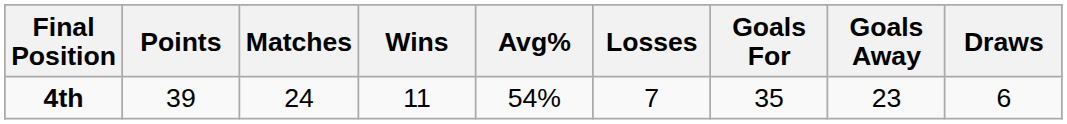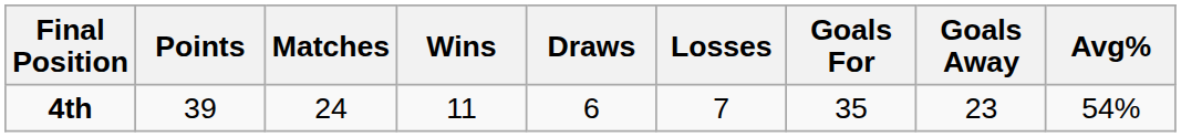 <table class="wikitable" style="font-size: 95%; text-align: center;">
 <tr>
 <th width=60>Final Position</th>
 <th width=60>Points</th>
 <th width=60>Matches</th>
 <th width=60>Wins</th>
-<th width=60>Avg%</th>
+<th width=60>Draws</th>
 <th width=60>Losses</th>
 <th width=60>Goals For</th>
 <th width=60>Goals Away</th>
-<th width=60>Draws</th>
+<th width=60>Avg%</th>
 </tr>
 <tr>
 <td><strong>4th</strong></td>
 <td>39</td>
 <td>24</td>
 <td>11</td>
-<td>54%</td>
+<td>6</td>
 <td>7</td>
 <td>35</td>
 <td>23</td>
-<td>6</td>
+<td>54%</td>
 </tr>
 </table>
